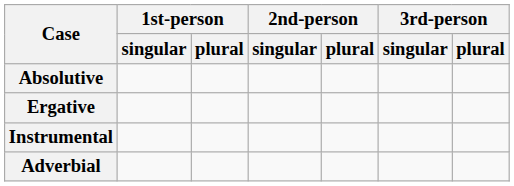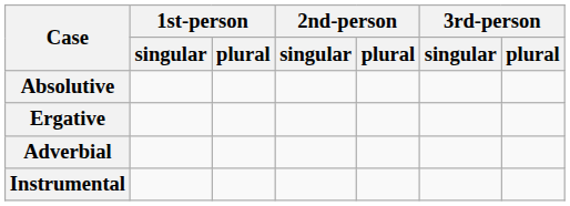 <table class=wikitable>
 <tr>
 <th rowspan="2">Case</th>
 <th colspan="2">1st-person</th>
 <th colspan="2">2nd-person</th>
 <th colspan="2">3rd-person</th>
 </tr>
 <tr>
 <th>singular</th>
 <th>plural</th>
 <th>singular</th>
 <th>plural</th>
 <th>singular</th>
 <th>plural</th>
 </tr>
 <tr>
 <th>Absolutive</th>
 <td></td>
 <td></td>
 <td></td>
 <td></td>
 <td></td>
 <td></td>
 </tr>
 <tr>
 <th>Ergative</th>
 <td></td>
 <td></td>
 <td></td>
 <td></td>
 <td></td>
 <td></td>
 </tr>
 <tr>
+<th>Adverbial</th>
+<td></td>
+<td></td>
+<td></td>
+<td></td>
+<td></td>
+<td></td>
+</tr>
+<tr>
 <th>Instrumental</th>
 <td></td>
 <td></td>
 <td></td>
 <td></td>
 <td></td>
 <td></td>
 </tr>
-<tr>
-<th>Adverbial</th>
-<td></td>
-<td></td>
-<td></td>
-<td></td>
-<td></td>
-<td></td>
-</tr>
 </table>
